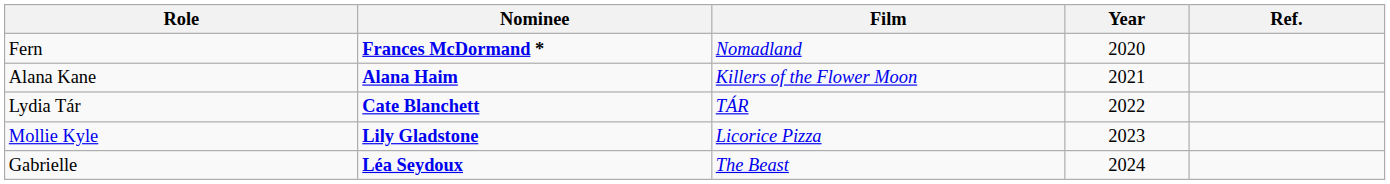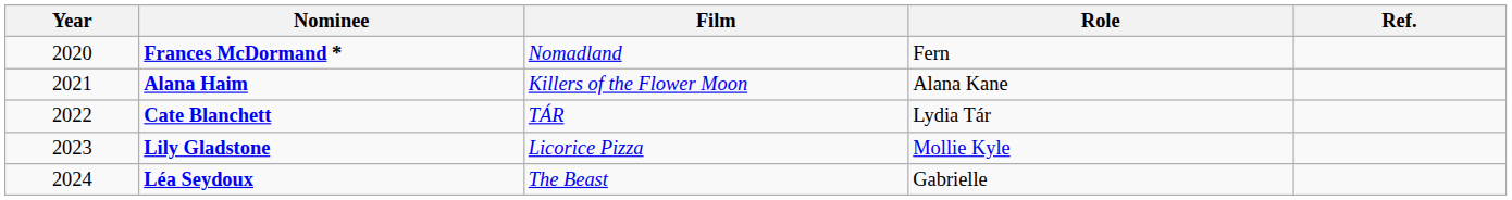 <table class="wikitable" width="95%" cellpadding="5">
 <tr>
-<th width="300"><strong>Role</strong></th>
+<th width="100"><strong>Year</strong></th>
 <th width="300"><strong>Nominee</strong></th>
 <th width="300"><strong>Film</strong></th>
-<th width="100"><strong>Year</strong></th>
+<th width="300"><strong>Role</strong></th>
 <th>Ref.</th>
 </tr>
 <tr>
-<td>Fern</td>
+<td style="text-align:center;">2020</td>
 <td><strong><a href='#'>Frances McDormand</a> *</strong></td>
 <td><em><a href='#'>Nomadland</a></em></td>
-<td style="text-align:center;">2020</td>
+<td>Fern</td>
 <td></td>
 </tr>
 <tr>
-<td>Alana Kane</td>
+<td style="text-align:center;">2021</td>
 <td><strong><a href='#'>Alana Haim</a> </strong></td>
 <td><em><a href='#'>Killers of the Flower Moon</a></em></td>
-<td style="text-align:center;">2021</td>
+<td>Alana Kane</td>
 <td></td>
 </tr>
 <tr>
-<td>Lydia Tár</td>
+<td style="text-align:center;">2022</td>
 <td><strong><a href='#'>Cate Blanchett</a> </strong></td>
 <td><em><a href='#'>TÁR</a></em></td>
-<td style="text-align:center;">2022</td>
+<td>Lydia Tár</td>
 <td></td>
 </tr>
 <tr>
-<td><a href='#'>Mollie Kyle</a></td>
+<td style="text-align:center;">2023</td>
 <td><strong><a href='#'>Lily Gladstone</a></strong></td>
 <td><em><a href='#'>Licorice Pizza</a></em></td>
-<td style="text-align:center;">2023</td>
+<td><a href='#'>Mollie Kyle</a></td>
 <td></td>
 </tr>
 <tr>
-<td>Gabrielle</td>
+<td style="text-align:center;">2024</td>
 <td><strong><a href='#'>Léa Seydoux</a></strong></td>
 <td><em><a href='#'>The Beast</a></em></td>
-<td style="text-align:center;">2024</td>
+<td>Gabrielle</td>
 <td></td>
 </tr>
 </table>
